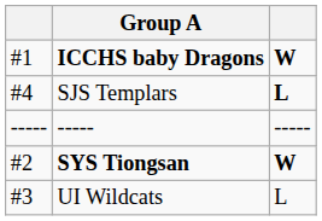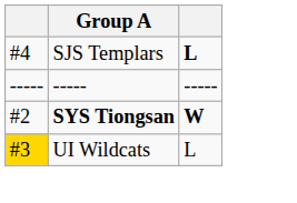 <table class="wikitable">
 <tr>
 <th></th>
 <th>Group A</th>
 <th></th>
-</tr>
-<tr>
-<td>#1</td>
-<td><strong>ICCHS baby Dragons</strong></td>
-<td><strong>W</strong></td>
 </tr>
 <tr>
 <td>#4</td>
 <td>SJS Templars</td>
 <td><strong>L</strong></td>
 </tr>
 <tr>
 <td>-----</td>
 <td>-----</td>
 <td>-----</td>
 </tr>
 <tr>
 <td>#2</td>
 <td><strong>SYS Tiongsan</strong></td>
 <td><strong>W</strong></td>
 </tr>
 <tr>
-<td>#3</td>
+<td style="background: gold;">#3</td>
 <td>UI Wildcats</td>
 <td>L</td>
 </tr>
 </table>
